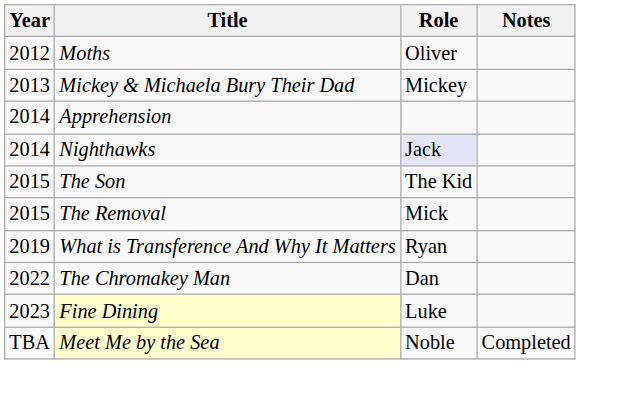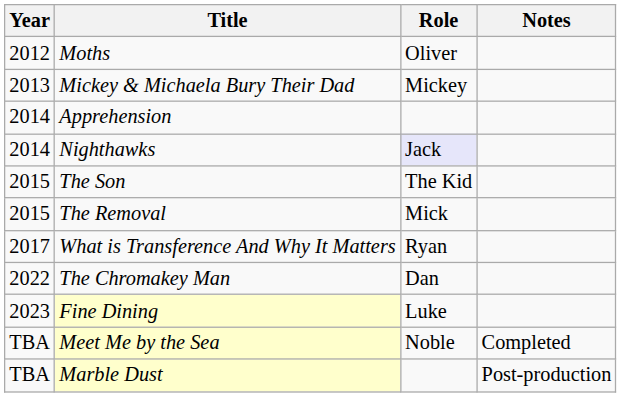 <table class="wikitable sortable">
 <tr>
 <th>Year</th>
 <th>Title</th>
 <th>Role</th>
 <th class="unsortable">Notes</th>
 </tr>
 <tr>
 <td>2012</td>
 <td><em>Moths</em></td>
 <td>Oliver</td>
 <td></td>
 </tr>
 <tr>
 <td>2013</td>
 <td><em>Mickey & Michaela Bury Their Dad</em></td>
 <td>Mickey</td>
 <td></td>
 </tr>
 <tr>
 <td>2014</td>
 <td><em>Apprehension</em></td>
 <td></td>
 <td></td>
 </tr>
 <tr>
 <td>2014</td>
 <td><em>Nighthawks</em></td>
 <td style="background: lavender;">Jack</td>
 <td></td>
 </tr>
 <tr>
 <td>2015</td>
 <td><em>The Son</em></td>
 <td>The Kid</td>
 <td></td>
 </tr>
 <tr>
 <td>2015</td>
 <td><em>The Removal</em></td>
 <td>Mick</td>
 <td></td>
 </tr>
 <tr>
-<td>2019</td>
+<td>2017</td>
 <td><em>What is Transference And Why It Matters</em></td>
 <td>Ryan</td>
 <td></td>
 </tr>
 <tr>
 <td>2022</td>
 <td><em>The Chromakey Man</em></td>
 <td>Dan</td>
 <td></td>
 </tr>
 <tr>
 <td>2023</td>
 <td style="background:#FFFFCC;"><em>Fine Dining</em></td>
 <td>Luke</td>
 <td></td>
 </tr>
 <tr>
 <td>TBA</td>
 <td style="background:#FFFFCC;"><em>Meet Me by the Sea</em></td>
 <td>Noble</td>
 <td>Completed</td>
 </tr>
+<tr>
+<td>TBA</td>
+<td style="background:#FFFFCC;"><em>Marble Dust</em></td>
+<td></td>
+<td>Post-production</td>
+</tr>
 </table>
